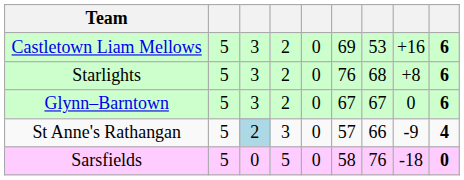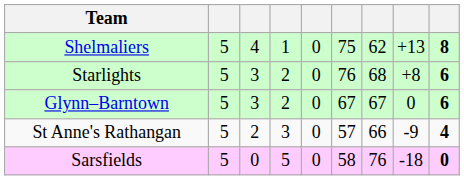 <table class="wikitable" style="text-align:center">
 <tr>
 <th style="width:175px;">Team</th>
 <th width="20"></th>
 <th width="20"></th>
 <th width="20"></th>
 <th width="20"></th>
 <th width="20"></th>
 <th width="20"></th>
 <th width="20"></th>
 <th width="20"></th>
 </tr>
 <tr style="background:#cfc;">
-<td><a href='#'>Castletown Liam Mellows</a></td>
+<td><a href='#'>Shelmaliers</a></td>
 <td>5</td>
-<td>3</td>
-<td>2</td>
+<td>4</td>
+<td>1</td>
 <td>0</td>
-<td>69</td>
-<td>53</td>
-<td>+16</td>
-<td><strong>6</strong></td>
+<td>75</td>
+<td>62</td>
+<td>+13</td>
+<td><strong>8</strong></td>
 </tr>
 <tr style="background:#cfc;">
 <td>Starlights</td>
 <td>5</td>
 <td>3</td>
 <td>2</td>
 <td>0</td>
 <td>76</td>
 <td>68</td>
 <td>+8</td>
 <td><strong>6</strong></td>
 </tr>
 <tr style="background:#cfc;">
 <td><a href='#'>Glynn–Barntown</a></td>
 <td>5</td>
 <td>3</td>
 <td>2</td>
 <td>0</td>
 <td>67</td>
 <td>67</td>
 <td>0</td>
 <td><strong>6</strong></td>
 </tr>
 <tr>
 <td>St Anne's Rathangan</td>
 <td>5</td>
-<td style="background: lightblue;">2</td>
+<td>2</td>
 <td>3</td>
 <td>0</td>
 <td>57</td>
 <td>66</td>
 <td>-9</td>
 <td><strong>4</strong></td>
 </tr>
 <tr style="background:#fcf;">
 <td>Sarsfields</td>
 <td>5</td>
 <td>0</td>
 <td>5</td>
 <td>0</td>
 <td>58</td>
 <td>76</td>
 <td>-18</td>
 <td><strong>0</strong></td>
 </tr>
 </table>
